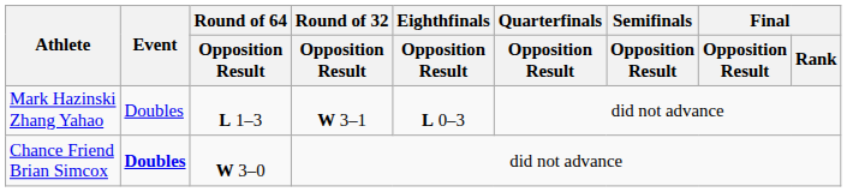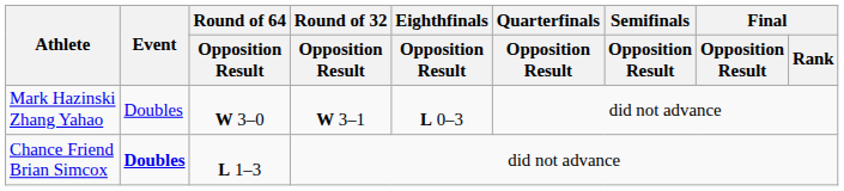 <table class="wikitable" border="1" style="font-size:90%">
 <tr>
 <th rowspan=2>Athlete</th>
 <th rowspan=2>Event</th>
 <th>Round of 64</th>
 <th>Round of 32</th>
 <th>Eighthfinals</th>
 <th>Quarterfinals</th>
 <th>Semifinals</th>
 <th colspan=2>Final</th>
 </tr>
 <tr>
 <th>Opposition<br>Result</th>
 <th>Opposition<br>Result</th>
 <th>Opposition<br>Result</th>
 <th>Opposition<br>Result</th>
 <th>Opposition<br>Result</th>
 <th>Opposition<br>Result</th>
 <th>Rank</th>
 </tr>
 <tr>
 <td><a href='#'>Mark Hazinski</a><br><a href='#'>Zhang Yahao</a></td>
 <td><a href='#'>Doubles</a></td>
-<td align=center><br><strong>L</strong> 1–3</td>
+<td align=center><br><strong>W</strong> 3–0</td>
 <td align=center><br><strong>W</strong> 3–1</td>
 <td align=center><br><strong>L</strong> 0–3</td>
 <td align=center colspan=4>did not advance</td>
 </tr>
 <tr>
 <td><a href='#'>Chance Friend</a><br><a href='#'>Brian Simcox</a></td>
 <td><strong><a href='#'>Doubles</a></strong></td>
-<td align=center><br><strong>W</strong> 3–0</td>
+<td align=center><br><strong>L</strong> 1–3</td>
 <td align=center colspan=7>did not advance</td>
 </tr>
 </table>
